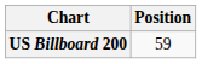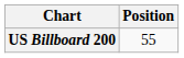 <table class="wikitable plainrowheaders" style="text-align:center">
 <tr>
 <th scope="col">Chart</th>
 <th scope="col">Position</th>
 </tr>
 <tr>
 <th scope="row">US <em>Billboard</em> 200</th>
-<td>59</td>
+<td>55</td>
 </tr>
 </table>
